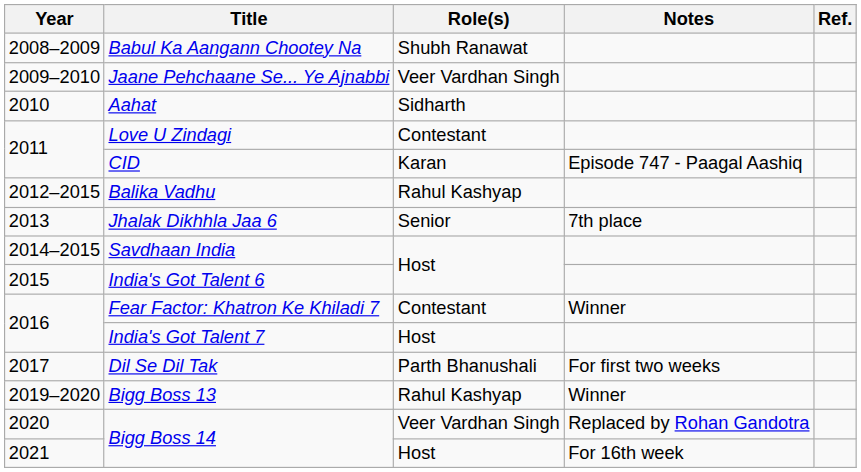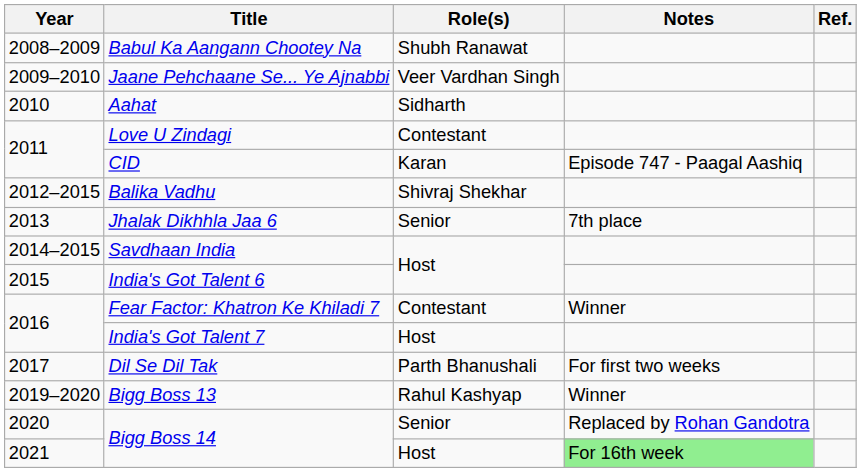 <table class="wikitable">
 <tr>
 <th scope="col">Year</th>
 <th scope="col">Title</th>
 <th scope="col">Role(s)</th>
 <th scope="col" class="unsortable">Notes</th>
 <th scope="col">Ref.</th>
 </tr>
 <tr>
 <td>2008–2009</td>
 <td><em><a href='#'>Babul Ka Aangann Chootey Na</a></em></td>
 <td>Shubh Ranawat</td>
 <td></td>
 <td style="text-align:center;"></td>
 </tr>
 <tr>
 <td>2009–2010</td>
 <td><em><a href='#'>Jaane Pehchaane Se... Ye Ajnabbi</a></em></td>
 <td>Veer Vardhan Singh</td>
 <td></td>
 <td style="text-align:center;"></td>
 </tr>
 <tr>
 <td>2010</td>
 <td><em><a href='#'>Aahat</a></em></td>
 <td>Sidharth</td>
 <td></td>
 <td></td>
 </tr>
 <tr>
 <td rowspan="2">2011</td>
 <td><em><a href='#'>Love U Zindagi</a></em></td>
 <td>Contestant</td>
 <td></td>
 <td style="text-align:center;"></td>
 </tr>
 <tr>
 <td><em><a href='#'>CID</a></em></td>
 <td>Karan</td>
 <td>Episode 747 - Paagal Aashiq</td>
 <td style="text-align:center;"></td>
 </tr>
 <tr>
 <td>2012–2015</td>
 <td><em><a href='#'>Balika Vadhu</a></em></td>
-<td>Rahul Kashyap</td>
+<td>Shivraj Shekhar</td>
 <td></td>
 <td style="text-align:center;"></td>
 </tr>
 <tr>
 <td>2013</td>
 <td><em><a href='#'>Jhalak Dikhhla Jaa 6</a></em></td>
 <td>Senior</td>
 <td>7th place</td>
 <td style="text-align:center;"></td>
 </tr>
 <tr>
 <td>2014–2015</td>
 <td><em><a href='#'>Savdhaan India</a> </em></td>
 <td rowspan="2">Host</td>
 <td></td>
 <td style="text-align:center;"></td>
 </tr>
 <tr>
 <td>2015</td>
 <td><em><a href='#'>India's Got Talent 6</a></em></td>
 <td></td>
 <td style="text-align:center;"></td>
 </tr>
 <tr>
 <td rowspan="2">2016</td>
 <td><em><a href='#'>Fear Factor: Khatron Ke Khiladi 7</a></em></td>
 <td>Contestant</td>
 <td>Winner</td>
 <td style="text-align:center;"></td>
 </tr>
 <tr>
 <td><em><a href='#'>India's Got Talent 7</a></em></td>
 <td>Host</td>
 <td></td>
 <td style="text-align:center;"></td>
 </tr>
 <tr>
 <td>2017</td>
 <td><em><a href='#'>Dil Se Dil Tak</a></em></td>
 <td>Parth Bhanushali</td>
 <td>For first two weeks</td>
 <td style="text-align:center;"></td>
 </tr>
 <tr>
 <td>2019–2020</td>
 <td><em><a href='#'>Bigg Boss 13</a></em></td>
 <td>Rahul Kashyap</td>
 <td>Winner</td>
 <td style="text-align:center;"></td>
 </tr>
 <tr>
 <td>2020</td>
 <td rowspan="2"><em><a href='#'>Bigg Boss 14</a></em></td>
-<td>Veer Vardhan Singh</td>
+<td>Senior</td>
 <td>Replaced by <a href='#'>Rohan Gandotra</a></td>
 <td style="text-align:center;"></td>
 </tr>
 <tr>
 <td>2021</td>
 <td>Host</td>
-<td>For 16th week</td>
+<td style="background: lightgreen;">For 16th week</td>
 <td style="text-align:center;"></td>
 </tr>
 </table>
